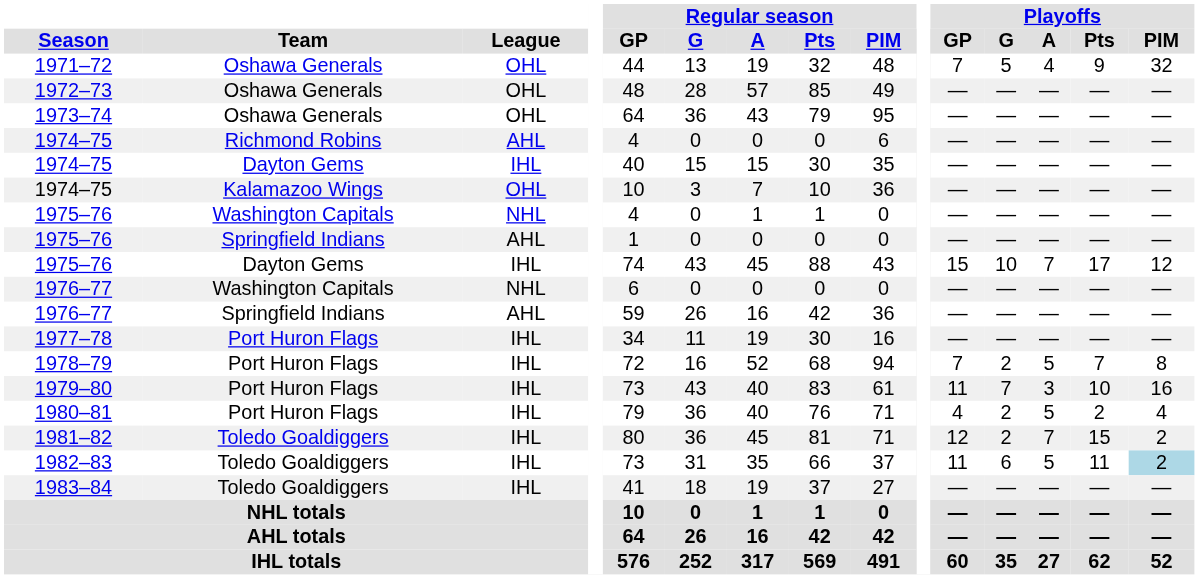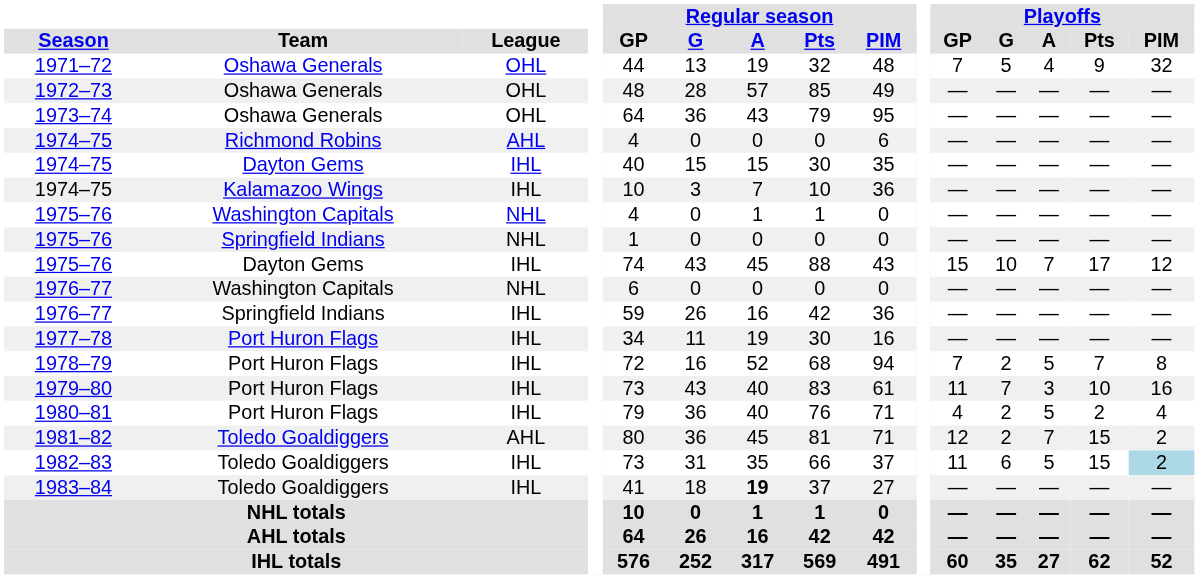 <table border="0" cellpadding="1" cellspacing="0" style="text-align:center; width:60em">
 <tr bgcolor="#e0e0e0">
 <th colspan="3" bgcolor="#ffffff"> </th>
 <th rowspan="99" bgcolor="#ffffff"> </th>
 <th colspan="5"><a href='#'>Regular season</a></th>
 <th rowspan="99" bgcolor="#ffffff"> </th>
 <th colspan="5"><a href='#'>Playoffs</a></th>
 </tr>
 <tr bgcolor="#e0e0e0">
 <th><a href='#'>Season</a></th>
 <th>Team</th>
 <th>League</th>
 <th>GP</th>
 <th><a href='#'>G</a></th>
 <th><a href='#'>A</a></th>
 <th><a href='#'>Pts</a></th>
 <th><a href='#'>PIM</a></th>
 <th>GP</th>
 <th>G</th>
 <th>A</th>
 <th>Pts</th>
 <th>PIM</th>
 </tr>
 <tr>
 <td><a href='#'>1971–72</a></td>
 <td><a href='#'>Oshawa Generals</a></td>
 <td><a href='#'>OHL</a></td>
 <td>44</td>
 <td>13</td>
 <td>19</td>
 <td>32</td>
 <td>48</td>
 <td>7</td>
 <td>5</td>
 <td>4</td>
 <td>9</td>
 <td>32</td>
 </tr>
 <tr bgcolor="#f0f0f0">
 <td><a href='#'>1972–73</a></td>
 <td>Oshawa Generals</td>
 <td>OHL</td>
 <td>48</td>
 <td>28</td>
 <td>57</td>
 <td>85</td>
 <td>49</td>
 <td>—</td>
 <td>—</td>
 <td>—</td>
 <td>—</td>
 <td>—</td>
 </tr>
 <tr>
 <td><a href='#'>1973–74</a></td>
 <td>Oshawa Generals</td>
 <td>OHL</td>
 <td>64</td>
 <td>36</td>
 <td>43</td>
 <td>79</td>
 <td>95</td>
 <td>—</td>
 <td>—</td>
 <td>—</td>
 <td>—</td>
 <td>—</td>
 </tr>
 <tr bgcolor="#f0f0f0">
 <td><a href='#'>1974–75</a></td>
 <td><a href='#'>Richmond Robins</a></td>
 <td><a href='#'>AHL</a></td>
 <td>4</td>
 <td>0</td>
 <td>0</td>
 <td>0</td>
 <td>6</td>
 <td>—</td>
 <td>—</td>
 <td>—</td>
 <td>—</td>
 <td>—</td>
 </tr>
 <tr>
 <td><a href='#'>1974–75</a></td>
 <td><a href='#'>Dayton Gems</a></td>
 <td><a href='#'>IHL</a></td>
 <td>40</td>
 <td>15</td>
 <td>15</td>
 <td>30</td>
 <td>35</td>
 <td>—</td>
 <td>—</td>
 <td>—</td>
 <td>—</td>
 <td>—</td>
 </tr>
 <tr bgcolor="#f0f0f0">
 <td>1974–75</td>
 <td><a href='#'>Kalamazoo Wings</a></td>
-<td><a href='#'>OHL</a></td>
+<td>IHL</td>
 <td>10</td>
 <td>3</td>
 <td>7</td>
 <td>10</td>
 <td>36</td>
 <td>—</td>
 <td>—</td>
 <td>—</td>
 <td>—</td>
 <td>—</td>
 </tr>
 <tr>
 <td><a href='#'>1975–76</a></td>
 <td><a href='#'>Washington Capitals</a></td>
 <td><a href='#'>NHL</a></td>
 <td>4</td>
 <td>0</td>
 <td>1</td>
 <td>1</td>
 <td>0</td>
 <td>—</td>
 <td>—</td>
 <td>—</td>
 <td>—</td>
 <td>—</td>
 </tr>
 <tr bgcolor="#f0f0f0">
 <td><a href='#'>1975–76</a></td>
 <td><a href='#'>Springfield Indians</a></td>
-<td>AHL</td>
+<td>NHL</td>
 <td>1</td>
 <td>0</td>
 <td>0</td>
 <td>0</td>
 <td>0</td>
 <td>—</td>
 <td>—</td>
 <td>—</td>
 <td>—</td>
 <td>—</td>
 </tr>
 <tr>
 <td><a href='#'>1975–76</a></td>
 <td>Dayton Gems</td>
 <td>IHL</td>
 <td>74</td>
 <td>43</td>
 <td>45</td>
 <td>88</td>
 <td>43</td>
 <td>15</td>
 <td>10</td>
 <td>7</td>
 <td>17</td>
 <td>12</td>
 </tr>
 <tr bgcolor="#f0f0f0">
 <td><a href='#'>1976–77</a></td>
 <td>Washington Capitals</td>
 <td>NHL</td>
 <td>6</td>
 <td>0</td>
 <td>0</td>
 <td>0</td>
 <td>0</td>
 <td>—</td>
 <td>—</td>
 <td>—</td>
 <td>—</td>
 <td>—</td>
 </tr>
 <tr>
 <td><a href='#'>1976–77</a></td>
 <td>Springfield Indians</td>
-<td>AHL</td>
+<td>IHL</td>
 <td>59</td>
 <td>26</td>
 <td>16</td>
 <td>42</td>
 <td>36</td>
 <td>—</td>
 <td>—</td>
 <td>—</td>
 <td>—</td>
 <td>—</td>
 </tr>
 <tr bgcolor="#f0f0f0">
 <td><a href='#'>1977–78</a></td>
 <td><a href='#'>Port Huron Flags</a></td>
 <td>IHL</td>
 <td>34</td>
 <td>11</td>
 <td>19</td>
 <td>30</td>
 <td>16</td>
 <td>—</td>
 <td>—</td>
 <td>—</td>
 <td>—</td>
 <td>—</td>
 </tr>
 <tr>
 <td><a href='#'>1978–79</a></td>
 <td>Port Huron Flags</td>
 <td>IHL</td>
 <td>72</td>
 <td>16</td>
 <td>52</td>
 <td>68</td>
 <td>94</td>
 <td>7</td>
 <td>2</td>
 <td>5</td>
 <td>7</td>
 <td>8</td>
 </tr>
 <tr bgcolor="#f0f0f0">
 <td><a href='#'>1979–80</a></td>
 <td>Port Huron Flags</td>
 <td>IHL</td>
 <td>73</td>
 <td>43</td>
 <td>40</td>
 <td>83</td>
 <td>61</td>
 <td>11</td>
 <td>7</td>
 <td>3</td>
 <td>10</td>
 <td>16</td>
 </tr>
 <tr>
 <td><a href='#'>1980–81</a></td>
 <td>Port Huron Flags</td>
 <td>IHL</td>
 <td>79</td>
 <td>36</td>
 <td>40</td>
 <td>76</td>
 <td>71</td>
 <td>4</td>
 <td>2</td>
 <td>5</td>
 <td>2</td>
 <td>4</td>
 </tr>
 <tr bgcolor="#f0f0f0">
 <td><a href='#'>1981–82</a></td>
 <td><a href='#'>Toledo Goaldiggers</a></td>
-<td>IHL</td>
+<td>AHL</td>
 <td>80</td>
 <td>36</td>
 <td>45</td>
 <td>81</td>
 <td>71</td>
 <td>12</td>
 <td>2</td>
 <td>7</td>
 <td>15</td>
 <td>2</td>
 </tr>
 <tr>
 <td><a href='#'>1982–83</a></td>
 <td>Toledo Goaldiggers</td>
 <td>IHL</td>
 <td>73</td>
 <td>31</td>
 <td>35</td>
 <td>66</td>
 <td>37</td>
 <td>11</td>
 <td>6</td>
 <td>5</td>
-<td>11</td>
+<td>15</td>
 <td style="background: lightblue;">2</td>
 </tr>
 <tr bgcolor="#f0f0f0">
 <td><a href='#'>1983–84</a></td>
 <td>Toledo Goaldiggers</td>
 <td>IHL</td>
 <td>41</td>
 <td>18</td>
-<td>19</td>
+<td><strong>19</strong></td>
 <td>37</td>
 <td>27</td>
 <td>—</td>
 <td>—</td>
 <td>—</td>
 <td>—</td>
 <td>—</td>
 </tr>
 <tr>
 </tr>
 <tr ALIGN="center" bgcolor="#e0e0e0">
 <th colspan="3">NHL totals</th>
 <th ALIGN="center">10</th>
 <th ALIGN="center">0</th>
 <th ALIGN="center">1</th>
 <th ALIGN="center">1</th>
 <th ALIGN="center">0</th>
 <th ALIGN="center">—</th>
 <th ALIGN="center">—</th>
 <th ALIGN="center">—</th>
 <th ALIGN="center">—</th>
 <th ALIGN="center">—</th>
 </tr>
 <tr>
 </tr>
 <tr ALIGN="center" bgcolor="#e0e0e0">
 <th colspan="3">AHL totals</th>
 <th ALIGN="center">64</th>
 <th ALIGN="center">26</th>
 <th ALIGN="center">16</th>
 <th ALIGN="center">42</th>
 <th ALIGN="center">42</th>
 <th ALIGN="center">—</th>
 <th ALIGN="center">—</th>
 <th ALIGN="center">—</th>
 <th ALIGN="center">—</th>
 <th ALIGN="center">—</th>
 </tr>
 <tr>
 </tr>
 <tr ALIGN="center" bgcolor="#e0e0e0">
 <th colspan="3">IHL totals</th>
 <th ALIGN="center">576</th>
 <th ALIGN="center">252</th>
 <th ALIGN="center">317</th>
 <th ALIGN="center">569</th>
 <th ALIGN="center">491</th>
 <th ALIGN="center">60</th>
 <th ALIGN="center">35</th>
 <th ALIGN="center">27</th>
 <th ALIGN="center">62</th>
 <th ALIGN="center">52</th>
 </tr>
 </table>
